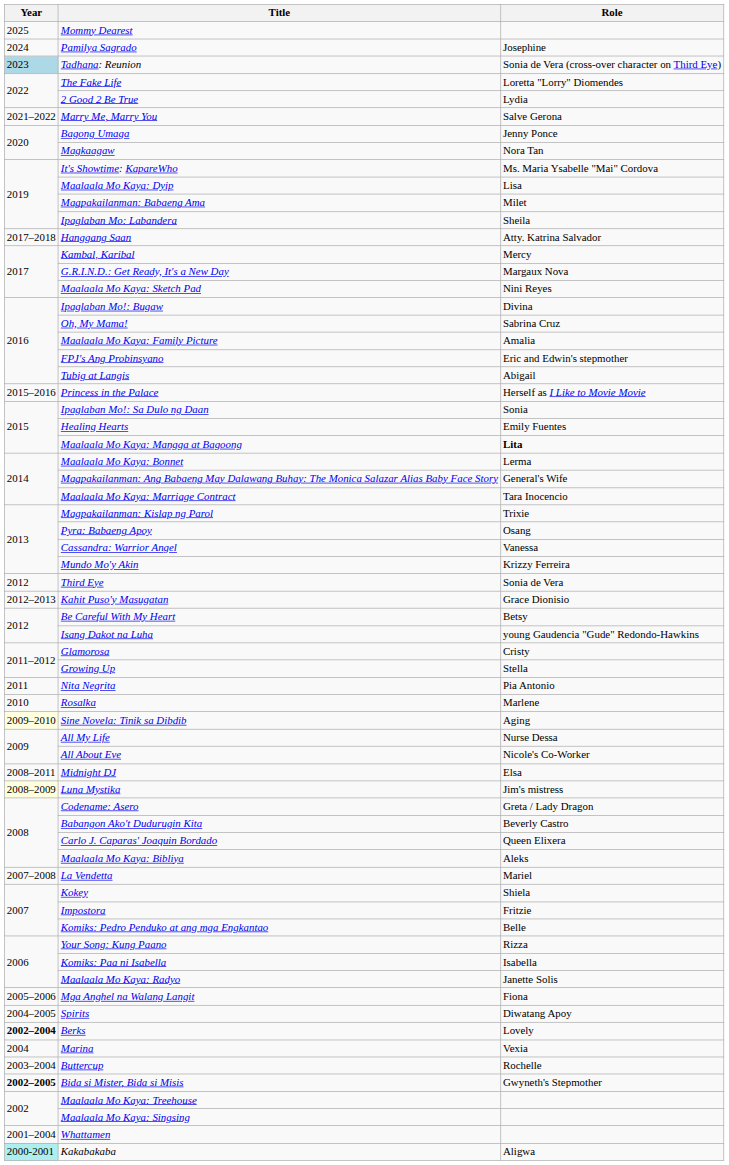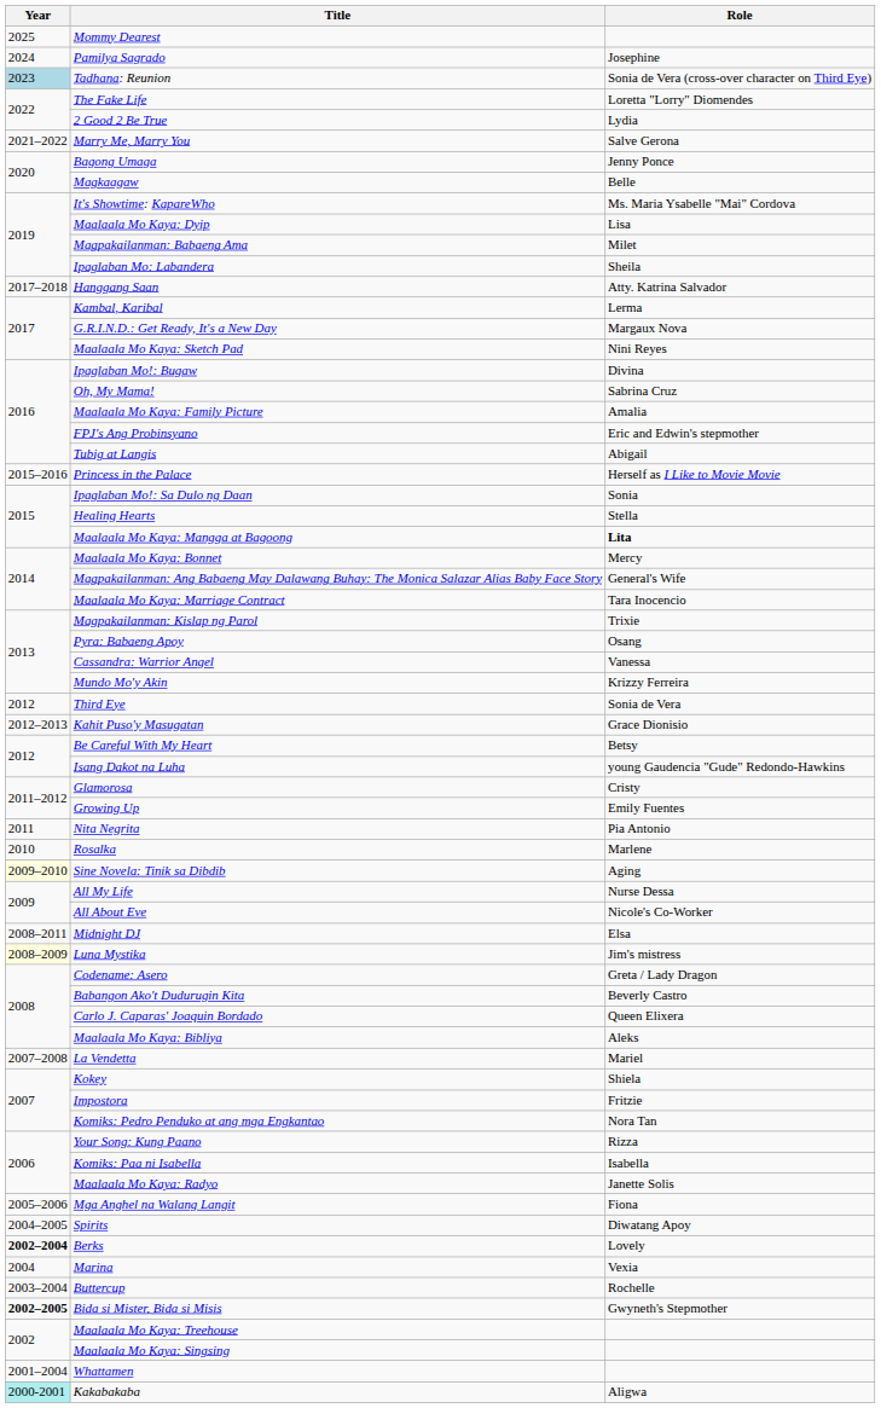 <table class="wikitable sortable">
 <tr>
 <th>Year</th>
 <th>Title</th>
 <th>Role</th>
 </tr>
 <tr>
 <td>2025</td>
 <td><em><a href='#'>Mommy Dearest</a></em></td>
 <td></td>
 </tr>
 <tr>
 <td>2024</td>
 <td><em><a href='#'>Pamilya Sagrado</a></em></td>
 <td>Josephine</td>
 </tr>
 <tr>
 <td style="background: lightblue;">2023</td>
 <td><em><a href='#'>Tadhana</a>: Reunion </em></td>
 <td>Sonia de Vera (cross-over character on <a href='#'>Third Eye</a>)</td>
 </tr>
 <tr>
 <td rowspan=2>2022</td>
 <td><em><a href='#'>The Fake Life</a></em></td>
 <td>Loretta "Lorry" Diomendes</td>
 </tr>
 <tr>
 <td><em><a href='#'>2 Good 2 Be True</a></em></td>
 <td>Lydia</td>
 </tr>
 <tr>
 <td>2021–2022</td>
 <td><em><a href='#'>Marry Me, Marry You</a></em></td>
 <td>Salve Gerona</td>
 </tr>
 <tr>
 <td rowspan=2>2020</td>
 <td><em><a href='#'>Bagong Umaga</a></em></td>
 <td>Jenny Ponce</td>
 </tr>
 <tr>
 <td><em><a href='#'>Magkaagaw</a></em></td>
-<td>Nora Tan</td>
+<td>Belle</td>
 </tr>
 <tr>
 <td rowspan=4>2019</td>
 <td><em><a href='#'>It's Showtime</a>: <a href='#'>KapareWho</a></em></td>
 <td>Ms. Maria Ysabelle "Mai" Cordova</td>
 </tr>
 <tr>
 <td><em><a href='#'> Maalaala Mo Kaya: Dyip</a></em></td>
 <td>Lisa</td>
 </tr>
 <tr>
 <td><em><a href='#'> Magpakailanman: Babaeng Ama</a></em></td>
 <td>Milet</td>
 </tr>
 <tr>
 <td><em><a href='#'>Ipaglaban Mo: Labandera</a></em></td>
 <td>Sheila</td>
 </tr>
 <tr>
 <td>2017–2018</td>
 <td><em><a href='#'>Hanggang Saan</a></em></td>
 <td>Atty. Katrina Salvador</td>
 </tr>
 <tr>
 <td rowspan=3>2017</td>
 <td><em><a href='#'>Kambal, Karibal</a></em></td>
-<td>Mercy</td>
+<td>Lerma</td>
 </tr>
 <tr>
 <td><em><a href='#'>G.R.I.N.D.: Get Ready, It's a New Day</a></em></td>
 <td>Margaux Nova</td>
 </tr>
 <tr>
 <td><em><a href='#'>Maalaala Mo Kaya: Sketch Pad</a></em></td>
 <td>Nini Reyes</td>
 </tr>
 <tr>
 <td rowspan=5>2016</td>
 <td><em><a href='#'>Ipaglaban Mo!: Bugaw</a></em></td>
 <td>Divina</td>
 </tr>
 <tr>
 <td><em><a href='#'>Oh, My Mama!</a></em></td>
 <td>Sabrina Cruz</td>
 </tr>
 <tr>
 <td><em><a href='#'>Maalaala Mo Kaya: Family Picture</a></em></td>
 <td>Amalia</td>
 </tr>
 <tr>
 <td><em><a href='#'>FPJ's Ang Probinsyano</a></em></td>
 <td>Eric and Edwin's stepmother</td>
 </tr>
 <tr>
 <td><em><a href='#'>Tubig at Langis</a></em></td>
 <td>Abigail</td>
 </tr>
 <tr>
 <td>2015–2016</td>
 <td><em><a href='#'>Princess in the Palace</a></em></td>
 <td>Herself as <em><a href='#'>I Like to Movie Movie</a></em></td>
 </tr>
 <tr>
 <td rowspan=3>2015</td>
 <td><em><a href='#'>Ipaglaban Mo!: Sa Dulo ng Daan</a></em></td>
 <td>Sonia</td>
 </tr>
 <tr>
 <td><em><a href='#'>Healing Hearts</a></em></td>
-<td>Emily Fuentes</td>
+<td>Stella</td>
 </tr>
 <tr>
 <td><em><a href='#'>Maalaala Mo Kaya: Mangga at Bagoong</a></em></td>
 <td><strong>Lita</strong></td>
 </tr>
 <tr>
 <td rowspan=3>2014</td>
 <td><em><a href='#'>Maalaala Mo Kaya: Bonnet</a></em></td>
-<td>Lerma</td>
+<td>Mercy</td>
 </tr>
 <tr>
 <td><em><a href='#'>Magpakailanman: Ang Babaeng May Dalawang Buhay: The Monica Salazar Alias Baby Face Story</a></em></td>
 <td>General's Wife</td>
 </tr>
 <tr>
 <td><em><a href='#'>Maalaala Mo Kaya: Marriage Contract</a></em></td>
 <td>Tara Inocencio</td>
 </tr>
 <tr>
 <td rowspan=4>2013</td>
 <td><em><a href='#'>Magpakailanman: Kislap ng Parol</a></em></td>
 <td>Trixie</td>
 </tr>
 <tr>
 <td><em><a href='#'>Pyra: Babaeng Apoy</a></em></td>
 <td>Osang</td>
 </tr>
 <tr>
 <td><em><a href='#'>Cassandra: Warrior Angel</a></em></td>
 <td>Vanessa</td>
 </tr>
 <tr>
 <td><em><a href='#'>Mundo Mo'y Akin</a></em></td>
 <td>Krizzy Ferreira</td>
 </tr>
 <tr>
 <td>2012</td>
 <td><em><a href='#'>Third Eye</a></em></td>
 <td>Sonia de Vera</td>
 </tr>
 <tr>
 <td>2012–2013</td>
 <td><em><a href='#'>Kahit Puso'y Masugatan</a></em></td>
 <td>Grace Dionisio</td>
 </tr>
 <tr>
 <td rowspan=2>2012</td>
 <td><em><a href='#'>Be Careful With My Heart</a></em></td>
 <td>Betsy</td>
 </tr>
 <tr>
 <td><em><a href='#'>Isang Dakot na Luha</a></em></td>
 <td>young Gaudencia "Gude" Redondo-Hawkins</td>
 </tr>
 <tr>
 <td rowspan=2>2011–2012</td>
 <td><em><a href='#'>Glamorosa</a></em></td>
 <td>Cristy</td>
 </tr>
 <tr>
 <td><em><a href='#'>Growing Up</a></em></td>
-<td>Stella</td>
+<td>Emily Fuentes</td>
 </tr>
 <tr>
 <td>2011</td>
 <td><em><a href='#'>Nita Negrita</a></em></td>
 <td>Pia Antonio</td>
 </tr>
 <tr>
 <td>2010</td>
 <td><em><a href='#'>Rosalka</a></em></td>
 <td>Marlene</td>
 </tr>
 <tr>
 <td style="background: lightyellow;">2009–2010</td>
 <td><em><a href='#'>Sine Novela: Tinik sa Dibdib</a></em></td>
 <td>Aging</td>
 </tr>
 <tr>
 <td rowspan=2>2009</td>
 <td><a href='#'><em>All My Life</em></a></td>
 <td>Nurse Dessa</td>
 </tr>
 <tr>
 <td><em><a href='#'>All About Eve</a></em></td>
 <td>Nicole's Co-Worker</td>
 </tr>
 <tr>
 <td>2008–2011</td>
 <td><em><a href='#'>Midnight DJ</a></em></td>
 <td>Elsa</td>
 </tr>
 <tr>
 <td style="background: lightyellow;">2008–2009</td>
 <td><em><a href='#'>Luna Mystika</a></em></td>
 <td>Jim's mistress</td>
 </tr>
 <tr>
 <td rowspan=4>2008</td>
 <td><em><a href='#'>Codename: Asero</a></em></td>
 <td>Greta / Lady Dragon</td>
 </tr>
 <tr>
 <td><em><a href='#'>Babangon Ako't Dudurugin Kita</a></em></td>
 <td>Beverly Castro</td>
 </tr>
 <tr>
 <td><em><a href='#'>Carlo J. Caparas' Joaquin Bordado</a></em></td>
 <td>Queen Elixera</td>
 </tr>
 <tr>
 <td><em><a href='#'>Maalaala Mo Kaya: Bibliya</a></em></td>
 <td>Aleks</td>
 </tr>
 <tr>
 <td>2007–2008</td>
 <td><em><a href='#'>La Vendetta</a></em></td>
 <td>Mariel</td>
 </tr>
 <tr>
 <td rowspan=3>2007</td>
 <td><em><a href='#'>Kokey</a></em></td>
 <td>Shiela</td>
 </tr>
 <tr>
 <td><em><a href='#'>Impostora</a></em></td>
 <td>Fritzie</td>
 </tr>
 <tr>
 <td><em><a href='#'>Komiks: Pedro Penduko at ang mga Engkantao</a></em></td>
-<td>Belle</td>
+<td>Nora Tan</td>
 </tr>
 <tr>
 <td rowspan=3>2006</td>
 <td><em><a href='#'>Your Song: Kung Paano</a></em></td>
 <td>Rizza</td>
 </tr>
 <tr>
 <td><em><a href='#'>Komiks: Paa ni Isabella</a></em></td>
 <td>Isabella</td>
 </tr>
 <tr>
 <td><em><a href='#'>Maalaala Mo Kaya: Radyo</a></em></td>
 <td>Janette Solis</td>
 </tr>
 <tr>
 <td>2005–2006</td>
 <td><em><a href='#'>Mga Anghel na Walang Langit</a></em></td>
 <td>Fiona</td>
 </tr>
 <tr>
 <td>2004–2005</td>
 <td><em><a href='#'>Spirits</a></em></td>
 <td>Diwatang Apoy</td>
 </tr>
 <tr>
 <td><strong>2002–2004</strong></td>
 <td><em><a href='#'>Berks</a></em></td>
 <td>Lovely</td>
 </tr>
 <tr>
 <td>2004</td>
 <td><em><a href='#'>Marina</a></em></td>
 <td>Vexia</td>
 </tr>
 <tr>
 <td>2003–2004</td>
 <td><em><a href='#'>Buttercup</a></em></td>
 <td>Rochelle</td>
 </tr>
 <tr>
 <td><strong>2002–2005</strong></td>
 <td><em><a href='#'>Bida si Mister, Bida si Misis</a></em></td>
 <td>Gwyneth's Stepmother</td>
 </tr>
 <tr>
 <td rowspan=2>2002</td>
 <td><em><a href='#'>Maalaala Mo Kaya: Treehouse</a></em></td>
 <td></td>
 </tr>
 <tr>
 <td><em><a href='#'>Maalaala Mo Kaya: Singsing</a></em></td>
 <td></td>
 </tr>
 <tr>
 <td>2001–2004</td>
 <td><em><a href='#'>Whattamen</a></em></td>
 <td></td>
 </tr>
 <tr>
 <td style="background: paleturquoise;">2000-2001</td>
 <td><em>Kakabakaba</em></td>
 <td>Aligwa</td>
 </tr>
 </table>
